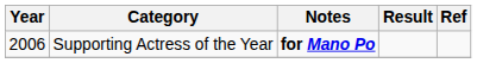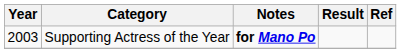 <table class="wikitable">
 <tr>
 <th>Year</th>
 <th>Category</th>
 <th>Notes</th>
 <th>Result</th>
 <th>Ref</th>
 </tr>
 <tr>
-<td>2006</td>
+<td>2003</td>
 <td>Supporting Actress of the Year</td>
 <td><strong>for <em><a href='#'>Mano Po</a></em></strong></td>
 <td></td>
 <td></td>
 </tr>
 <tr>
 </tr>
 </table>
